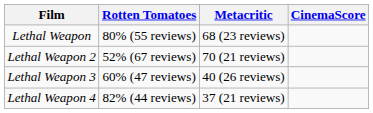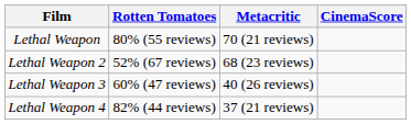 <table class="wikitable sortable plainrowheaders" style="text-align:center;">
 <tr>
 <th>Film</th>
 <th><a href='#'>Rotten Tomatoes</a></th>
 <th><a href='#'>Metacritic</a></th>
 <th><a href='#'>CinemaScore</a></th>
 </tr>
 <tr>
 <td><em>Lethal Weapon</em></td>
 <td>80% (55 reviews)</td>
-<td>68 (23 reviews)</td>
+<td>70 (21 reviews)</td>
 <td></td>
 </tr>
 <tr>
 <td><em>Lethal Weapon 2</em></td>
 <td>52% (67 reviews)</td>
-<td>70 (21 reviews)</td>
+<td>68 (23 reviews)</td>
 <td></td>
 </tr>
 <tr>
 <td><em>Lethal Weapon 3</em></td>
 <td>60% (47 reviews)</td>
 <td>40 (26 reviews)</td>
 <td></td>
 </tr>
 <tr>
 <td><em>Lethal Weapon 4</em></td>
 <td>82% (44 reviews)</td>
 <td>37 (21 reviews)</td>
 <td></td>
 </tr>
 </table>
